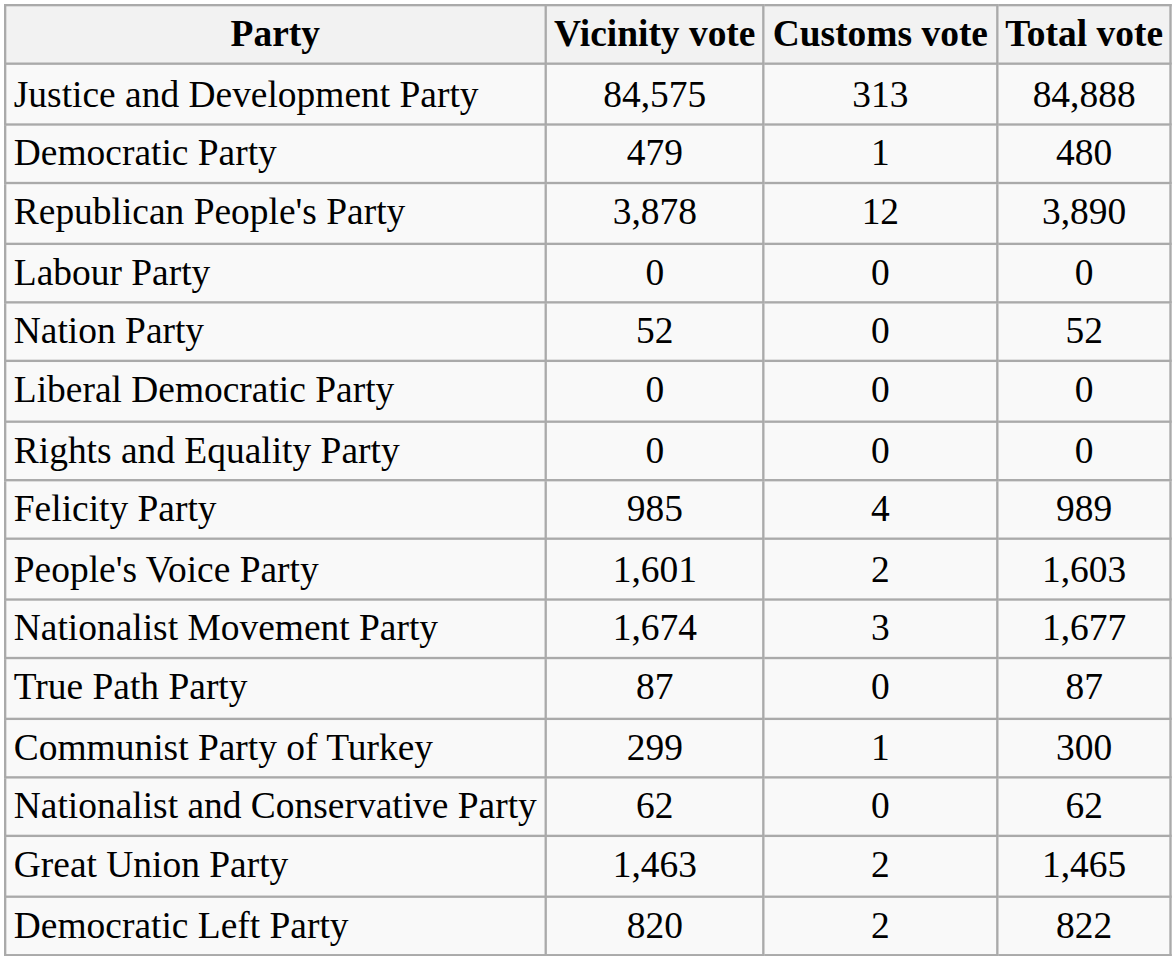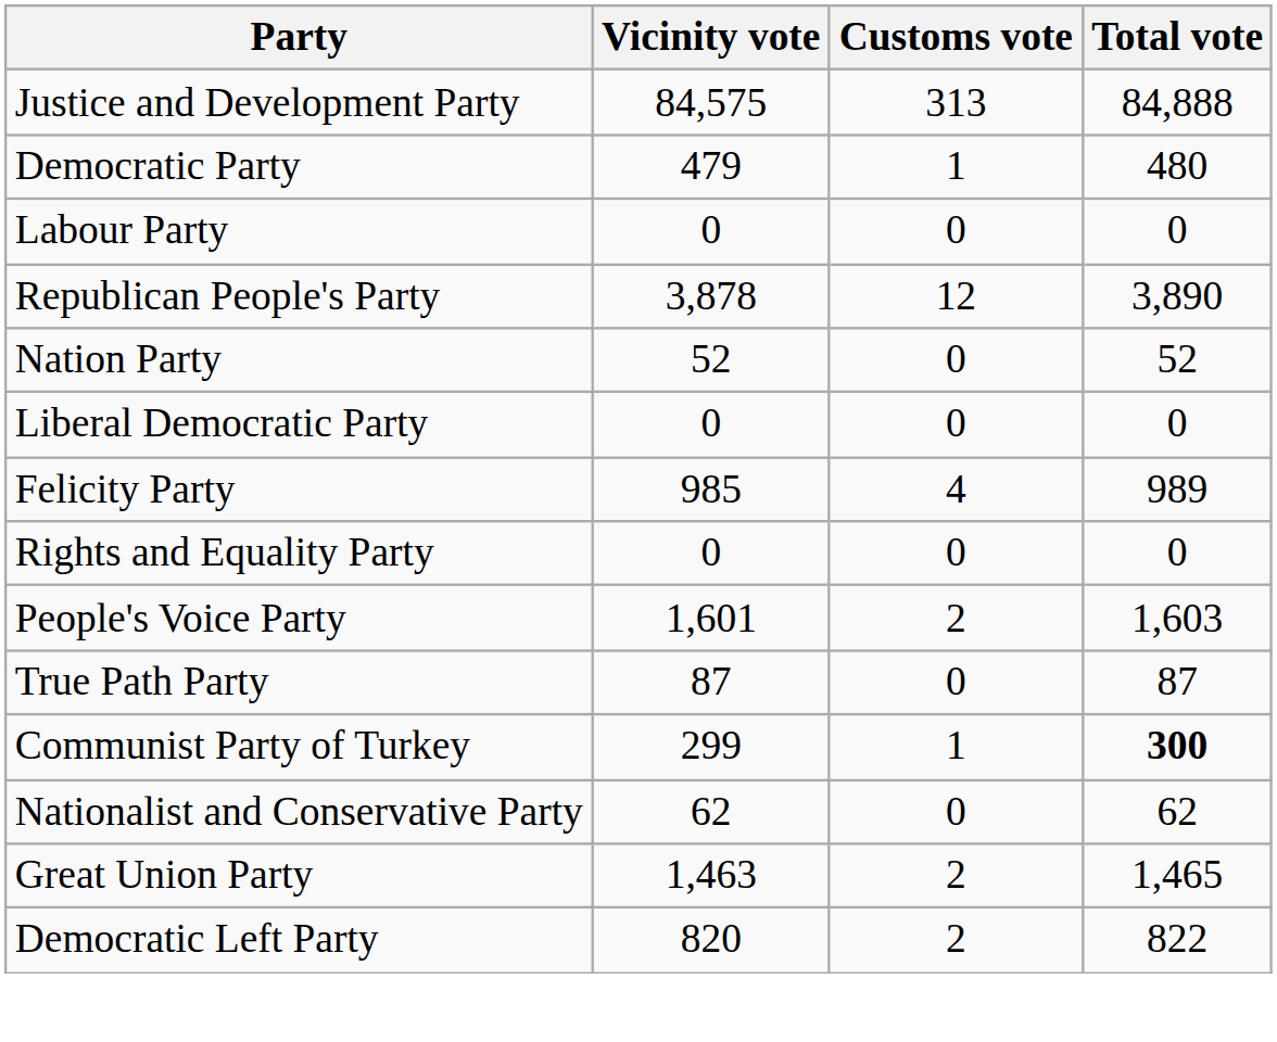 <table class="wikitable sortable">
 <tr>
 <th style="text-align:center;">Party</th>
 <th style="text-align:center;">Vicinity vote</th>
 <th style="text-align:center;">Customs vote</th>
 <th style="text-align:center;">Total vote</th>
 </tr>
 <tr>
 <td>Justice and Development Party</td>
 <td style="text-align:center;">84,575</td>
 <td style="text-align:center;">313</td>
 <td style="text-align:center;">84,888</td>
 </tr>
 <tr>
 <td>Democratic Party</td>
 <td style="text-align:center;">479</td>
 <td style="text-align:center;">1</td>
 <td style="text-align:center;">480</td>
 </tr>
 <tr>
+<td>Labour Party</td>
+<td style="text-align:center;">0</td>
+<td style="text-align:center;">0</td>
+<td style="text-align:center;">0</td>
+</tr>
+<tr>
 <td>Republican People's Party</td>
 <td style="text-align:center;">3,878</td>
 <td style="text-align:center;">12</td>
 <td style="text-align:center;">3,890</td>
-</tr>
-<tr>
-<td>Labour Party</td>
-<td style="text-align:center;">0</td>
-<td style="text-align:center;">0</td>
-<td style="text-align:center;">0</td>
 </tr>
 <tr>
 <td>Nation Party</td>
 <td style="text-align:center;">52</td>
 <td style="text-align:center;">0</td>
 <td style="text-align:center;">52</td>
 </tr>
 <tr>
 <td>Liberal Democratic Party</td>
 <td style="text-align:center;">0</td>
 <td style="text-align:center;">0</td>
 <td style="text-align:center;">0</td>
 </tr>
 <tr>
+<td>Felicity Party</td>
+<td style="text-align:center;">985</td>
+<td style="text-align:center;">4</td>
+<td style="text-align:center;">989</td>
+</tr>
+<tr>
 <td>Rights and Equality Party</td>
 <td style="text-align:center;">0</td>
 <td style="text-align:center;">0</td>
 <td style="text-align:center;">0</td>
 </tr>
 <tr>
-<td>Felicity Party</td>
-<td style="text-align:center;">985</td>
-<td style="text-align:center;">4</td>
-<td style="text-align:center;">989</td>
-</tr>
-<tr>
 <td>People's Voice Party</td>
 <td style="text-align:center;">1,601</td>
 <td style="text-align:center;">2</td>
 <td style="text-align:center;">1,603</td>
-</tr>
-<tr>
-<td>Nationalist Movement Party</td>
-<td style="text-align:center;">1,674</td>
-<td style="text-align:center;">3</td>
-<td style="text-align:center;">1,677</td>
 </tr>
 <tr>
 <td>True Path Party</td>
 <td style="text-align:center;">87</td>
 <td style="text-align:center;">0</td>
 <td style="text-align:center;">87</td>
 </tr>
 <tr>
 <td>Communist Party of Turkey</td>
 <td style="text-align:center;">299</td>
 <td style="text-align:center;">1</td>
-<td style="text-align:center;">300</td>
+<td style="text-align:center;"><strong>300</strong></td>
 </tr>
 <tr>
 <td>Nationalist and Conservative Party</td>
 <td style="text-align:center;">62</td>
 <td style="text-align:center;">0</td>
 <td style="text-align:center;">62</td>
 </tr>
 <tr>
 <td>Great Union Party</td>
 <td style="text-align:center;">1,463</td>
 <td style="text-align:center;">2</td>
 <td style="text-align:center;">1,465</td>
 </tr>
 <tr>
 <td>Democratic Left Party</td>
 <td style="text-align:center;">820</td>
 <td style="text-align:center;">2</td>
 <td style="text-align:center;">822</td>
 </tr>
 </table>
